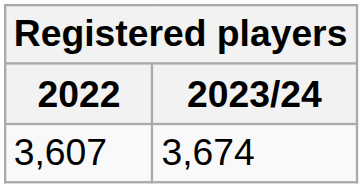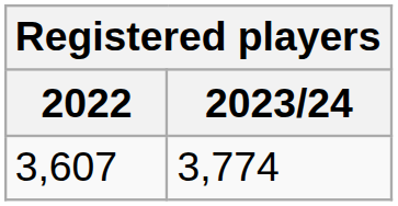 <table class="sortable wikitable">
 <tr>
 <th colspan="2">Registered players</th>
 </tr>
 <tr>
 <th colspan="1">2022</th>
 <th>2023/24</th>
 </tr>
 <tr>
 <td>3,607</td>
-<td>3,674</td>
+<td>3,774</td>
 </tr>
 </table>
